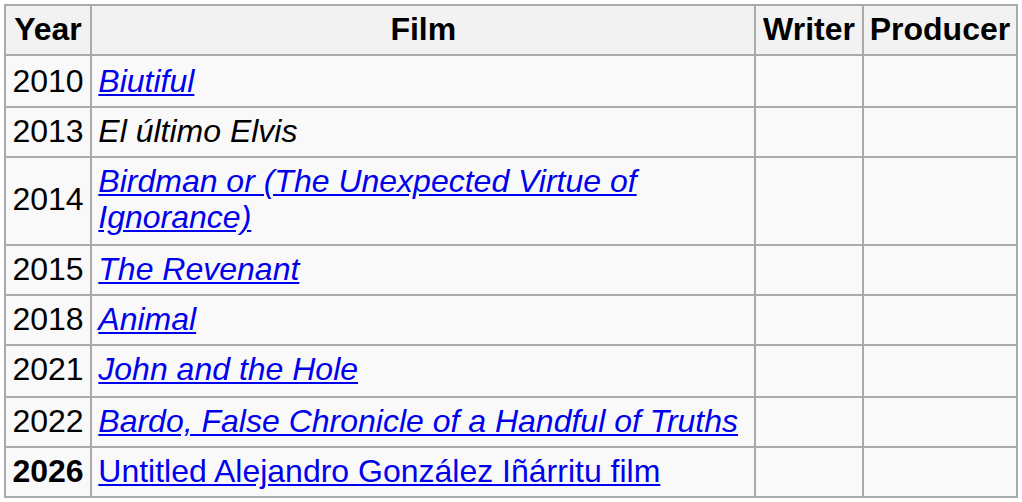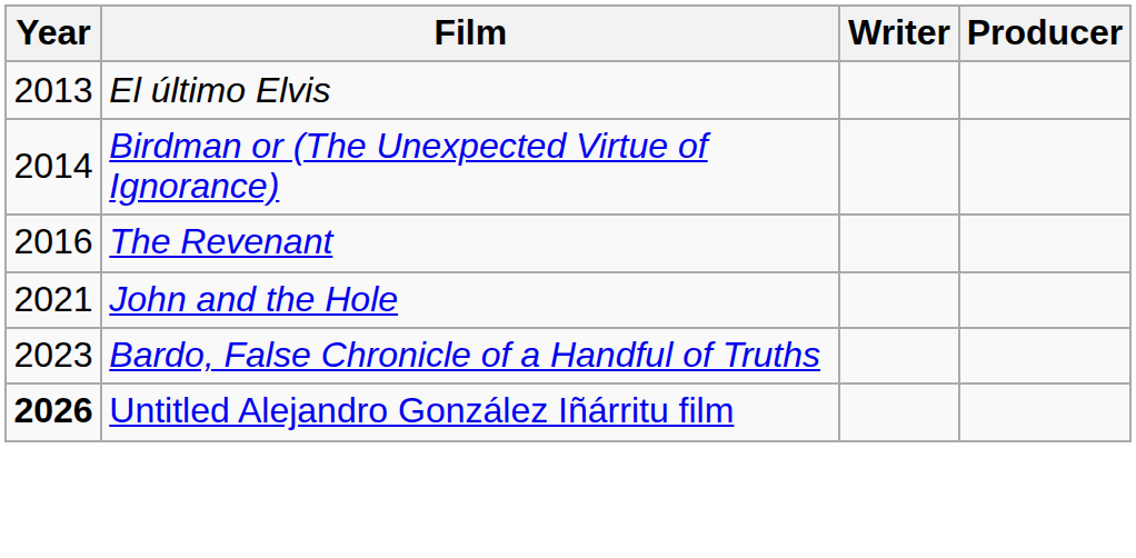 <table class="wikitable sortable">
 <tr style="background:#b0c4de; text-align:center;">
 <th style="width:30px;">Year</th>
 <th rowspan="1" style="width:325px;">Film</th>
 <th rowspan="1" style="width:30px;">Writer</th>
 <th rowspan="1" style="width:30px;">Producer</th>
-</tr>
-<tr>
-<td>2010</td>
-<td><em><a href='#'>Biutiful</a></em></td>
-<td></td>
-<td></td>
 </tr>
 <tr>
 <td>2013</td>
 <td><em>El último Elvis</em></td>
 <td></td>
 <td></td>
 </tr>
 <tr>
 <td>2014</td>
 <td><em><a href='#'>Birdman or (The Unexpected Virtue of Ignorance)</a></em></td>
 <td></td>
 <td></td>
 </tr>
 <tr>
-<td>2015</td>
+<td>2016</td>
 <td><em><a href='#'>The Revenant</a></em></td>
-<td></td>
-<td></td>
-</tr>
-<tr>
-<td>2018</td>
-<td><em><a href='#'>Animal</a></em></td>
 <td></td>
 <td></td>
 </tr>
 <tr>
 <td>2021</td>
 <td><em><a href='#'>John and the Hole</a></em></td>
 <td></td>
 <td></td>
 </tr>
 <tr>
-<td>2022</td>
+<td>2023</td>
 <td><em><a href='#'>Bardo, False Chronicle of a Handful of Truths</a></em></td>
 <td></td>
 <td></td>
 </tr>
 <tr>
 <td><strong>2026</strong></td>
 <td><a href='#'>Untitled Alejandro González Iñárritu film</a></td>
 <td></td>
 <td></td>
 </tr>
 </table>
